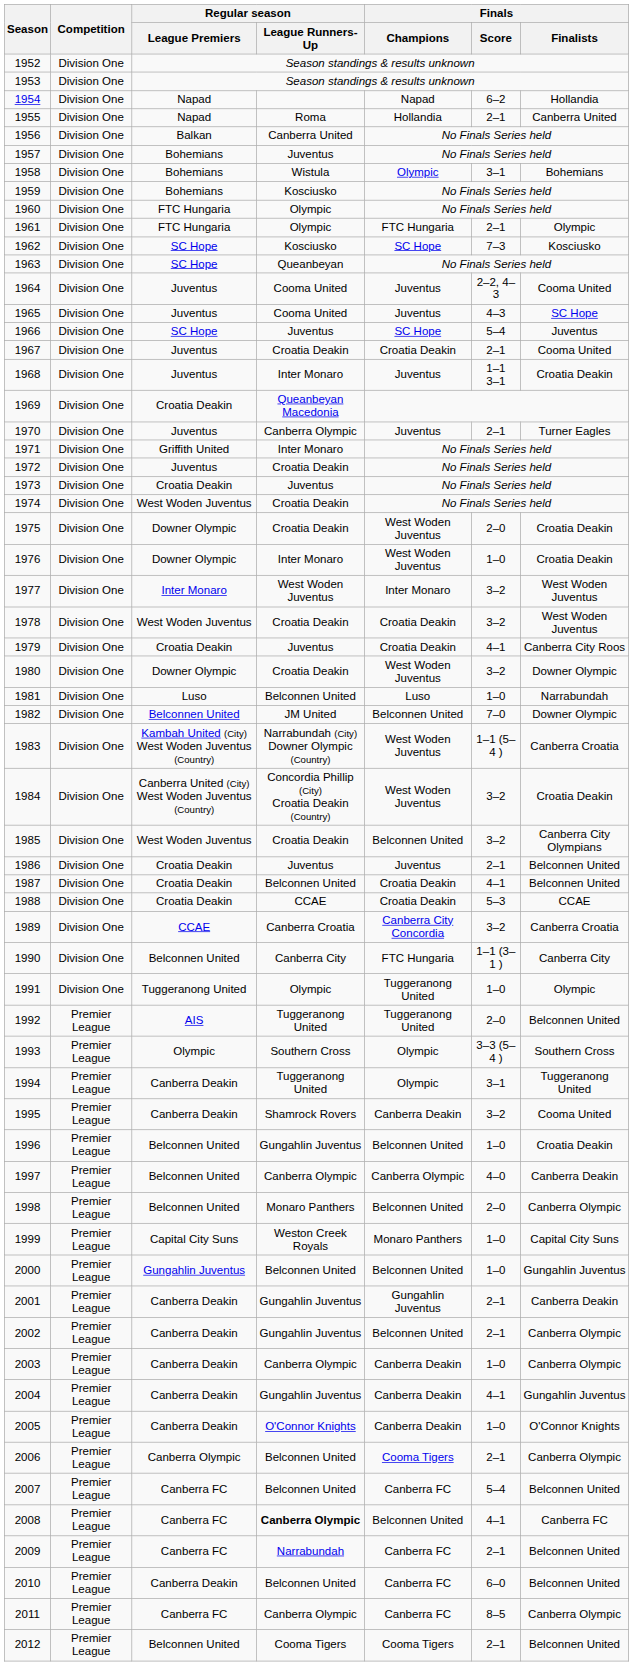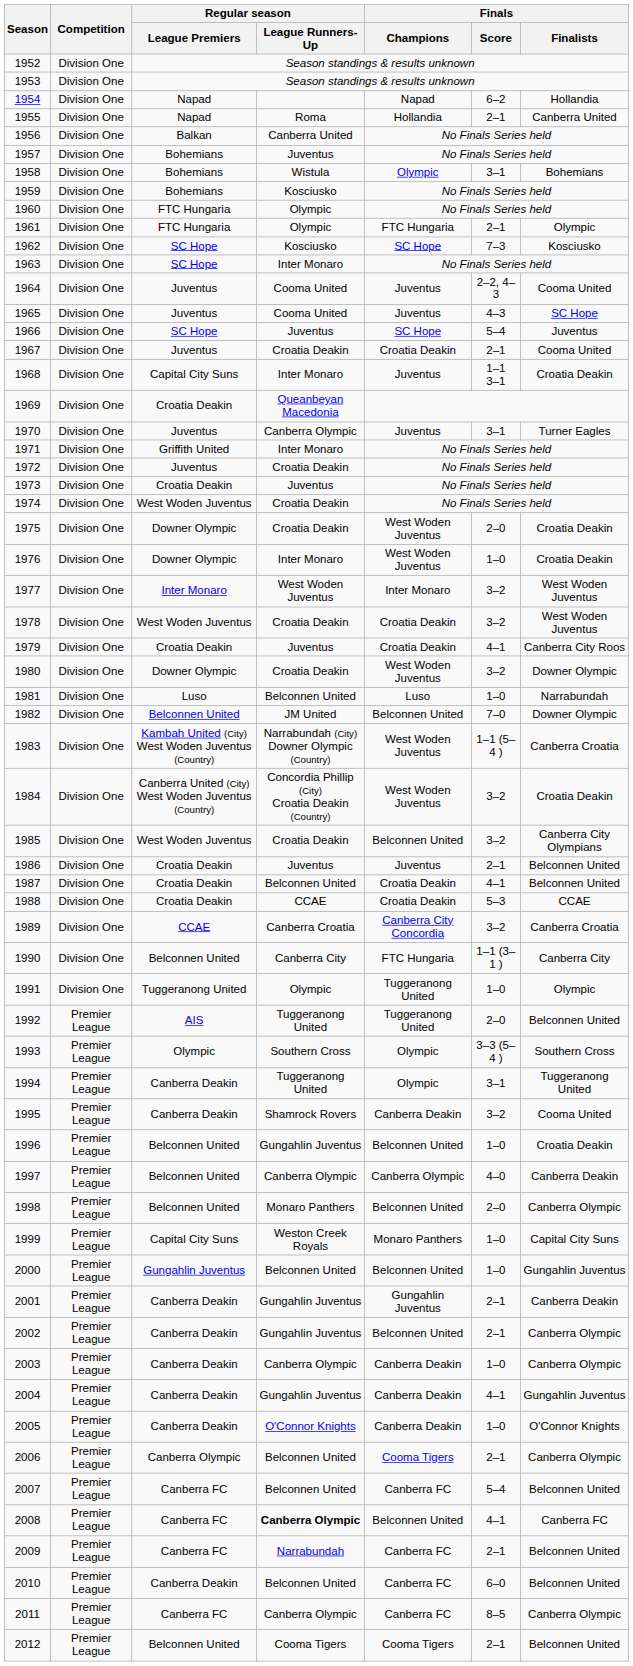 <table class="wikitable" style="text-align:center">
 <tr>
 <th rowspan=2>Season</th>
 <th rowspan=2>Competition</th>
 <th colspan=2>Regular season</th>
 <th colspan=3>Finals</th>
 </tr>
 <tr>
 <th>League Premiers</th>
 <th>League Runners-Up</th>
 <th>Champions</th>
 <th>Score</th>
 <th>Finalists</th>
 </tr>
 <tr>
 <td>1952</td>
 <td>Division One</td>
 <td colspan=5><em>Season standings & results unknown</em></td>
 </tr>
 <tr>
 <td>1953</td>
 <td>Division One</td>
 <td colspan=5><em>Season standings & results unknown</em></td>
 </tr>
 <tr>
 <td><a href='#'>1954</a></td>
 <td>Division One</td>
 <td>Napad</td>
 <td></td>
 <td>Napad</td>
 <td>6–2</td>
 <td>Hollandia</td>
 </tr>
 <tr>
 <td>1955</td>
 <td>Division One</td>
 <td>Napad</td>
 <td>Roma</td>
 <td>Hollandia</td>
 <td>2–1</td>
 <td>Canberra United</td>
 </tr>
 <tr>
 <td>1956</td>
 <td>Division One</td>
 <td>Balkan</td>
 <td>Canberra United</td>
 <td colspan=3><em>No Finals Series held</em></td>
 </tr>
 <tr>
 <td>1957</td>
 <td>Division One</td>
 <td>Bohemians</td>
 <td>Juventus</td>
 <td colspan=3><em>No Finals Series held</em></td>
 </tr>
 <tr>
 <td>1958</td>
 <td>Division One</td>
 <td>Bohemians</td>
 <td>Wistula</td>
 <td><a href='#'>Olympic</a></td>
 <td>3–1</td>
 <td>Bohemians</td>
 </tr>
 <tr>
 <td>1959</td>
 <td>Division One</td>
 <td>Bohemians</td>
 <td>Kosciusko</td>
 <td colspan=3><em>No Finals Series held</em></td>
 </tr>
 <tr>
 <td>1960</td>
 <td>Division One</td>
 <td>FTC Hungaria</td>
 <td>Olympic</td>
 <td colspan=3><em>No Finals Series held</em></td>
 </tr>
 <tr>
 <td>1961</td>
 <td>Division One</td>
 <td>FTC Hungaria</td>
 <td>Olympic</td>
 <td>FTC Hungaria</td>
 <td>2–1</td>
 <td>Olympic</td>
 </tr>
 <tr>
 <td>1962</td>
 <td>Division One</td>
 <td><a href='#'>SC Hope</a></td>
 <td>Kosciusko</td>
 <td><a href='#'>SC Hope</a></td>
 <td>7–3</td>
 <td>Kosciusko</td>
 </tr>
 <tr>
 <td>1963</td>
 <td>Division One</td>
 <td><a href='#'>SC Hope</a></td>
-<td>Queanbeyan</td>
+<td>Inter Monaro</td>
 <td colspan=3><em>No Finals Series held</em></td>
 </tr>
 <tr>
 <td>1964</td>
 <td>Division One</td>
 <td>Juventus</td>
 <td>Cooma United</td>
 <td>Juventus</td>
 <td>2–2, 4–3</td>
 <td>Cooma United</td>
 </tr>
 <tr>
 <td>1965</td>
 <td>Division One</td>
 <td>Juventus</td>
 <td>Cooma United</td>
 <td>Juventus</td>
 <td>4–3</td>
 <td><a href='#'>SC Hope</a></td>
 </tr>
 <tr>
 <td>1966</td>
 <td>Division One</td>
 <td><a href='#'>SC Hope</a></td>
 <td>Juventus</td>
 <td><a href='#'>SC Hope</a></td>
 <td>5–4</td>
 <td>Juventus</td>
 </tr>
 <tr>
 <td>1967</td>
 <td>Division One</td>
 <td>Juventus</td>
 <td>Croatia Deakin</td>
 <td>Croatia Deakin</td>
 <td>2–1</td>
 <td>Cooma United</td>
 </tr>
 <tr>
 <td>1968</td>
 <td>Division One</td>
-<td>Juventus</td>
+<td>Capital City Suns</td>
 <td>Inter Monaro</td>
 <td>Juventus</td>
 <td>1–1<br>3–1</td>
 <td>Croatia Deakin</td>
 </tr>
 <tr>
 <td>1969</td>
 <td>Division One</td>
 <td>Croatia Deakin</td>
 <td><a href='#'>Queanbeyan Macedonia</a></td>
 <td colspan=3><em></em></td>
 </tr>
 <tr>
 <td>1970</td>
 <td>Division One</td>
 <td>Juventus</td>
 <td>Canberra Olympic</td>
 <td>Juventus</td>
-<td>2–1</td>
+<td>3–1</td>
 <td>Turner Eagles</td>
 </tr>
 <tr>
 <td>1971</td>
 <td>Division One</td>
 <td>Griffith United</td>
 <td>Inter Monaro</td>
 <td colspan=3><em>No Finals Series held</em></td>
 </tr>
 <tr>
 <td>1972</td>
 <td>Division One</td>
 <td>Juventus</td>
 <td>Croatia Deakin</td>
 <td colspan=3><em>No Finals Series held</em></td>
 </tr>
 <tr>
 <td>1973</td>
 <td>Division One</td>
 <td>Croatia Deakin</td>
 <td>Juventus</td>
 <td colspan=3><em>No Finals Series held</em></td>
 </tr>
 <tr>
 <td>1974</td>
 <td>Division One</td>
 <td>West Woden Juventus</td>
 <td>Croatia Deakin</td>
 <td colspan=3><em>No Finals Series held</em></td>
 </tr>
 <tr>
 <td>1975</td>
 <td>Division One</td>
 <td>Downer Olympic</td>
 <td>Croatia Deakin</td>
 <td>West Woden Juventus</td>
 <td>2–0</td>
 <td>Croatia Deakin</td>
 </tr>
 <tr>
 <td>1976</td>
 <td>Division One</td>
 <td>Downer Olympic</td>
 <td>Inter Monaro</td>
 <td>West Woden Juventus</td>
 <td>1–0</td>
 <td>Croatia Deakin</td>
 </tr>
 <tr>
 <td>1977</td>
 <td>Division One</td>
 <td><a href='#'>Inter Monaro</a></td>
 <td>West Woden Juventus</td>
 <td>Inter Monaro</td>
 <td>3–2</td>
 <td>West Woden Juventus</td>
 </tr>
 <tr>
 <td>1978</td>
 <td>Division One</td>
 <td>West Woden Juventus</td>
 <td>Croatia Deakin</td>
 <td>Croatia Deakin</td>
 <td>3–2</td>
 <td>West Woden Juventus</td>
 </tr>
 <tr>
 <td>1979</td>
 <td>Division One</td>
 <td>Croatia Deakin</td>
 <td>Juventus</td>
 <td>Croatia Deakin</td>
 <td>4–1</td>
 <td>Canberra City Roos</td>
 </tr>
 <tr>
 <td>1980</td>
 <td>Division One</td>
 <td>Downer Olympic</td>
 <td>Croatia Deakin</td>
 <td>West Woden Juventus</td>
 <td>3–2</td>
 <td>Downer Olympic</td>
 </tr>
 <tr>
 <td>1981</td>
 <td>Division One</td>
 <td>Luso</td>
 <td>Belconnen United</td>
 <td>Luso</td>
 <td>1–0</td>
 <td>Narrabundah</td>
 </tr>
 <tr>
 <td>1982</td>
 <td>Division One</td>
 <td><a href='#'>Belconnen United</a></td>
 <td>JM United</td>
 <td>Belconnen United</td>
 <td>7–0</td>
 <td>Downer Olympic</td>
 </tr>
 <tr>
 <td>1983</td>
 <td>Division One</td>
 <td><a href='#'>Kambah United</a> <small>(City)</small> <br> West Woden Juventus <small>(Country)</small></td>
 <td>Narrabundah <small>(City)</small> <br> Downer Olympic <small>(Country)</small></td>
 <td>West Woden Juventus</td>
 <td>1–1 (5–4 )</td>
 <td>Canberra Croatia</td>
 </tr>
 <tr>
 <td>1984</td>
 <td>Division One</td>
 <td>Canberra United <small>(City)</small> <br> West Woden Juventus <small>(Country)</small></td>
 <td>Concordia Phillip <small>(City)</small> <br> Croatia Deakin <small>(Country)</small></td>
 <td>West Woden Juventus</td>
 <td>3–2</td>
 <td>Croatia Deakin</td>
 </tr>
 <tr>
 <td>1985</td>
 <td>Division One</td>
 <td>West Woden Juventus</td>
 <td>Croatia Deakin</td>
 <td>Belconnen United</td>
 <td>3–2</td>
 <td>Canberra City Olympians</td>
 </tr>
 <tr>
 <td>1986</td>
 <td>Division One</td>
 <td>Croatia Deakin</td>
 <td>Juventus</td>
 <td>Juventus</td>
 <td>2–1</td>
 <td>Belconnen United</td>
 </tr>
 <tr>
 <td>1987</td>
 <td>Division One</td>
 <td>Croatia Deakin</td>
 <td>Belconnen United</td>
 <td>Croatia Deakin</td>
 <td>4–1</td>
 <td>Belconnen United</td>
 </tr>
 <tr>
 <td>1988</td>
 <td>Division One</td>
 <td>Croatia Deakin</td>
 <td>CCAE</td>
 <td>Croatia Deakin</td>
 <td>5–3</td>
 <td>CCAE</td>
 </tr>
 <tr>
 <td>1989</td>
 <td>Division One</td>
 <td><a href='#'>CCAE</a></td>
 <td>Canberra Croatia</td>
 <td><a href='#'>Canberra City Concordia</a></td>
 <td>3–2</td>
 <td>Canberra Croatia</td>
 </tr>
 <tr>
 <td>1990</td>
 <td>Division One</td>
 <td>Belconnen United</td>
 <td>Canberra City</td>
 <td>FTC Hungaria</td>
 <td>1–1 (3–1 )</td>
 <td>Canberra City</td>
 </tr>
 <tr>
 <td>1991</td>
 <td>Division One</td>
 <td>Tuggeranong United</td>
 <td>Olympic</td>
 <td>Tuggeranong United</td>
 <td>1–0</td>
 <td>Olympic</td>
 </tr>
 <tr>
 <td>1992</td>
 <td>Premier League</td>
 <td><a href='#'>AIS</a></td>
 <td>Tuggeranong United</td>
 <td>Tuggeranong United</td>
 <td>2–0</td>
 <td>Belconnen United</td>
 </tr>
 <tr>
 <td>1993</td>
 <td>Premier League</td>
 <td>Olympic</td>
 <td>Southern Cross</td>
 <td>Olympic</td>
 <td>3–3 (5–4 )</td>
 <td>Southern Cross</td>
 </tr>
 <tr>
 <td>1994</td>
 <td>Premier League</td>
 <td>Canberra Deakin</td>
 <td>Tuggeranong United</td>
 <td>Olympic</td>
 <td>3–1</td>
 <td>Tuggeranong United</td>
 </tr>
 <tr>
 <td>1995</td>
 <td>Premier League</td>
 <td>Canberra Deakin</td>
 <td>Shamrock Rovers</td>
 <td>Canberra Deakin</td>
 <td>3–2</td>
 <td>Cooma United</td>
 </tr>
 <tr>
 <td>1996</td>
 <td>Premier League</td>
 <td>Belconnen United</td>
 <td>Gungahlin Juventus</td>
 <td>Belconnen United</td>
 <td>1–0</td>
 <td>Croatia Deakin</td>
 </tr>
 <tr>
 <td>1997</td>
 <td>Premier League</td>
 <td>Belconnen United</td>
 <td>Canberra Olympic</td>
 <td>Canberra Olympic</td>
 <td>4–0</td>
 <td>Canberra Deakin</td>
 </tr>
 <tr>
 <td>1998</td>
 <td>Premier League</td>
 <td>Belconnen United</td>
 <td>Monaro Panthers</td>
 <td>Belconnen United</td>
 <td>2–0</td>
 <td>Canberra Olympic</td>
 </tr>
 <tr>
 <td>1999</td>
 <td>Premier League</td>
 <td>Capital City Suns</td>
 <td>Weston Creek Royals</td>
 <td>Monaro Panthers</td>
 <td>1–0</td>
 <td>Capital City Suns</td>
 </tr>
 <tr>
 <td>2000</td>
 <td>Premier League</td>
 <td><a href='#'>Gungahlin Juventus</a></td>
 <td>Belconnen United</td>
 <td>Belconnen United</td>
 <td>1–0</td>
 <td>Gungahlin Juventus</td>
 </tr>
 <tr>
 <td>2001</td>
 <td>Premier League</td>
 <td>Canberra Deakin</td>
 <td>Gungahlin Juventus</td>
 <td>Gungahlin Juventus</td>
 <td>2–1</td>
 <td>Canberra Deakin</td>
 </tr>
 <tr>
 <td>2002</td>
 <td>Premier League</td>
 <td>Canberra Deakin</td>
 <td>Gungahlin Juventus</td>
 <td>Belconnen United</td>
 <td>2–1</td>
 <td>Canberra Olympic</td>
 </tr>
 <tr>
 <td>2003</td>
 <td>Premier League</td>
 <td>Canberra Deakin</td>
 <td>Canberra Olympic</td>
 <td>Canberra Deakin</td>
 <td>1–0</td>
 <td>Canberra Olympic</td>
 </tr>
 <tr>
 <td>2004</td>
 <td>Premier League</td>
 <td>Canberra Deakin</td>
 <td>Gungahlin Juventus</td>
 <td>Canberra Deakin</td>
 <td>4–1</td>
 <td>Gungahlin Juventus</td>
 </tr>
 <tr>
 <td>2005</td>
 <td>Premier League</td>
 <td>Canberra Deakin</td>
 <td><a href='#'>O'Connor Knights</a></td>
 <td>Canberra Deakin</td>
 <td>1–0</td>
 <td>O'Connor Knights</td>
 </tr>
 <tr>
 <td>2006</td>
 <td>Premier League</td>
 <td>Canberra Olympic</td>
 <td>Belconnen United</td>
 <td><a href='#'>Cooma Tigers</a></td>
 <td>2–1</td>
 <td>Canberra Olympic</td>
 </tr>
 <tr>
 <td>2007</td>
 <td>Premier League</td>
 <td>Canberra FC</td>
 <td>Belconnen United</td>
 <td>Canberra FC</td>
 <td>5–4</td>
 <td>Belconnen United</td>
 </tr>
 <tr>
 <td>2008</td>
 <td>Premier League</td>
 <td>Canberra FC</td>
 <td><strong>Canberra Olympic</strong></td>
 <td>Belconnen United</td>
 <td>4–1</td>
 <td>Canberra FC</td>
 </tr>
 <tr>
 <td>2009</td>
 <td>Premier League</td>
 <td>Canberra FC</td>
 <td><a href='#'>Narrabundah</a></td>
 <td>Canberra FC</td>
 <td>2–1</td>
 <td>Belconnen United</td>
 </tr>
 <tr>
 <td>2010</td>
 <td>Premier League</td>
 <td>Canberra Deakin</td>
 <td>Belconnen United</td>
 <td>Canberra FC</td>
 <td>6–0</td>
 <td>Belconnen United</td>
 </tr>
 <tr>
 <td>2011</td>
 <td>Premier League</td>
 <td>Canberra FC</td>
 <td>Canberra Olympic</td>
 <td>Canberra FC</td>
 <td>8–5</td>
 <td>Canberra Olympic</td>
 </tr>
 <tr>
 <td>2012</td>
 <td>Premier League</td>
 <td>Belconnen United</td>
 <td>Cooma Tigers</td>
 <td>Cooma Tigers</td>
 <td>2–1</td>
 <td>Belconnen United</td>
 </tr>
 </table>
